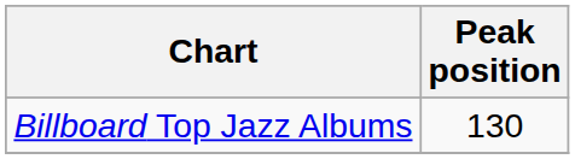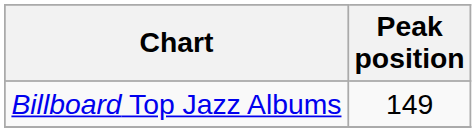 <table class="wikitable">
 <tr>
 <th>Chart</th>
 <th>Peak <br>position</th>
 </tr>
 <tr>
 <td><a href='#'><em>Billboard</em> Top Jazz Albums</a></td>
-<td align=center>130</td>
+<td align=center>149</td>
 </tr>
 <tr>
 </tr>
 </table>
